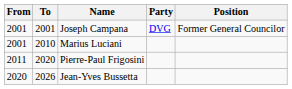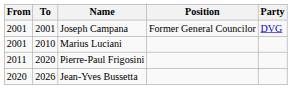 <table class="wikitable">
 <tr>
 <th>From</th>
 <th>To</th>
 <th>Name</th>
+<th>Position</th>
 <th>Party</th>
-<th>Position</th>
 </tr>
 <tr>
 <td>2001</td>
 <td>2001</td>
 <td>Joseph Campana</td>
+<td>Former General Councilor</td>
 <td><a href='#'>DVG</a></td>
-<td>Former General Councilor</td>
 </tr>
 <tr>
 <td>2001</td>
 <td>2010</td>
 <td>Marius Luciani</td>
 <td></td>
 <td></td>
 </tr>
 <tr>
 <td>2011</td>
 <td>2020</td>
 <td>Pierre-Paul Frigosini</td>
 <td></td>
 <td></td>
 </tr>
 <tr>
 <td>2020</td>
 <td>2026</td>
 <td>Jean-Yves Bussetta</td>
 <td></td>
 <td></td>
 </tr>
 </table>
